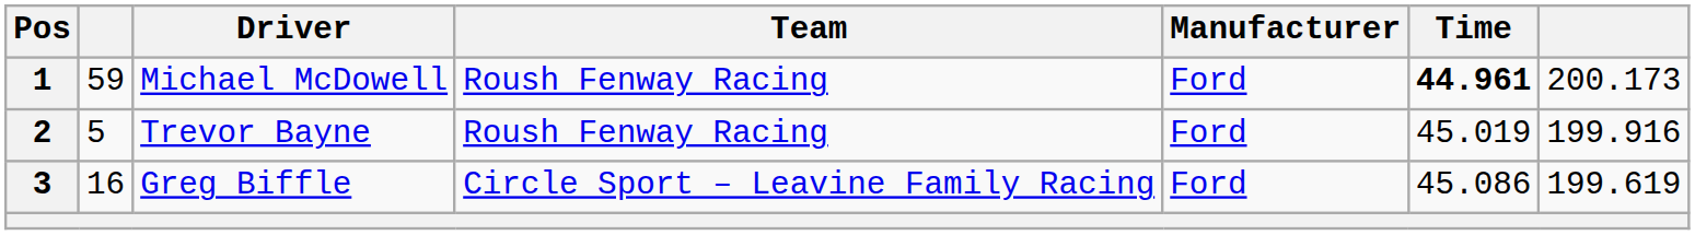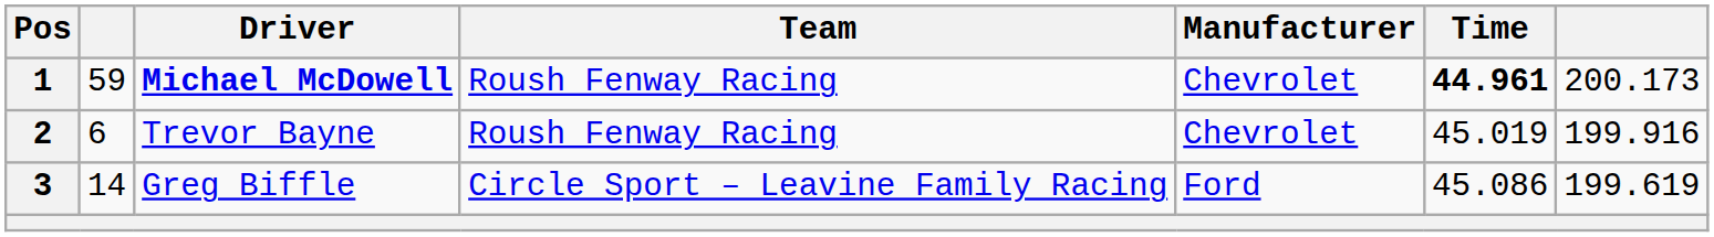 <table class="wikitable" style="font-size:95%">
 <tr>
 <th>Pos</th>
 <th></th>
 <th>Driver</th>
 <th>Team</th>
 <th>Manufacturer</th>
 <th>Time</th>
 <th></th>
 </tr>
 <tr>
 <th>1</th>
 <td>59</td>
-<td><a href='#'>Michael McDowell</a></td>
+<td><strong><a href='#'>Michael McDowell</a></strong></td>
 <td><a href='#'>Roush Fenway Racing</a></td>
-<td><a href='#'>Ford</a></td>
+<td><a href='#'>Chevrolet</a></td>
 <td><strong>44.961</strong></td>
 <td>200.173</td>
 </tr>
 <tr>
 <th>2</th>
-<td>5</td>
+<td>6</td>
 <td><a href='#'>Trevor Bayne</a></td>
 <td><a href='#'>Roush Fenway Racing</a></td>
-<td><a href='#'>Ford</a></td>
+<td><a href='#'>Chevrolet</a></td>
 <td>45.019</td>
 <td>199.916</td>
 </tr>
 <tr>
 <th>3</th>
-<td>16</td>
+<td>14</td>
 <td><a href='#'>Greg Biffle</a></td>
 <td><a href='#'>Circle Sport – Leavine Family Racing</a></td>
 <td><a href='#'>Ford</a></td>
 <td>45.086</td>
 <td>199.619</td>
 </tr>
 <tr>
 <th colspan="7"></th>
 </tr>
 </table>
